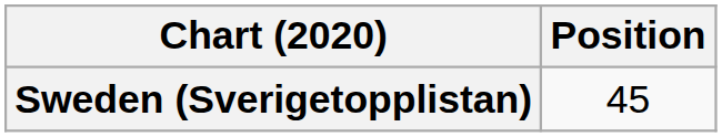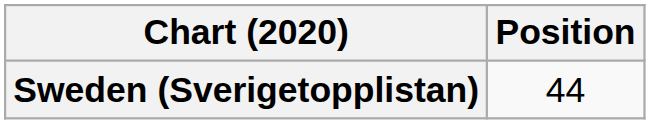 <table class="wikitable plainrowheaders" style="text-align:center">
 <tr>
 <th scope="col">Chart (2020)</th>
 <th scope="col">Position</th>
 </tr>
 <tr>
 <th scope="row">Sweden (Sverigetopplistan)</th>
-<td>45</td>
+<td>44</td>
 </tr>
 </table>
